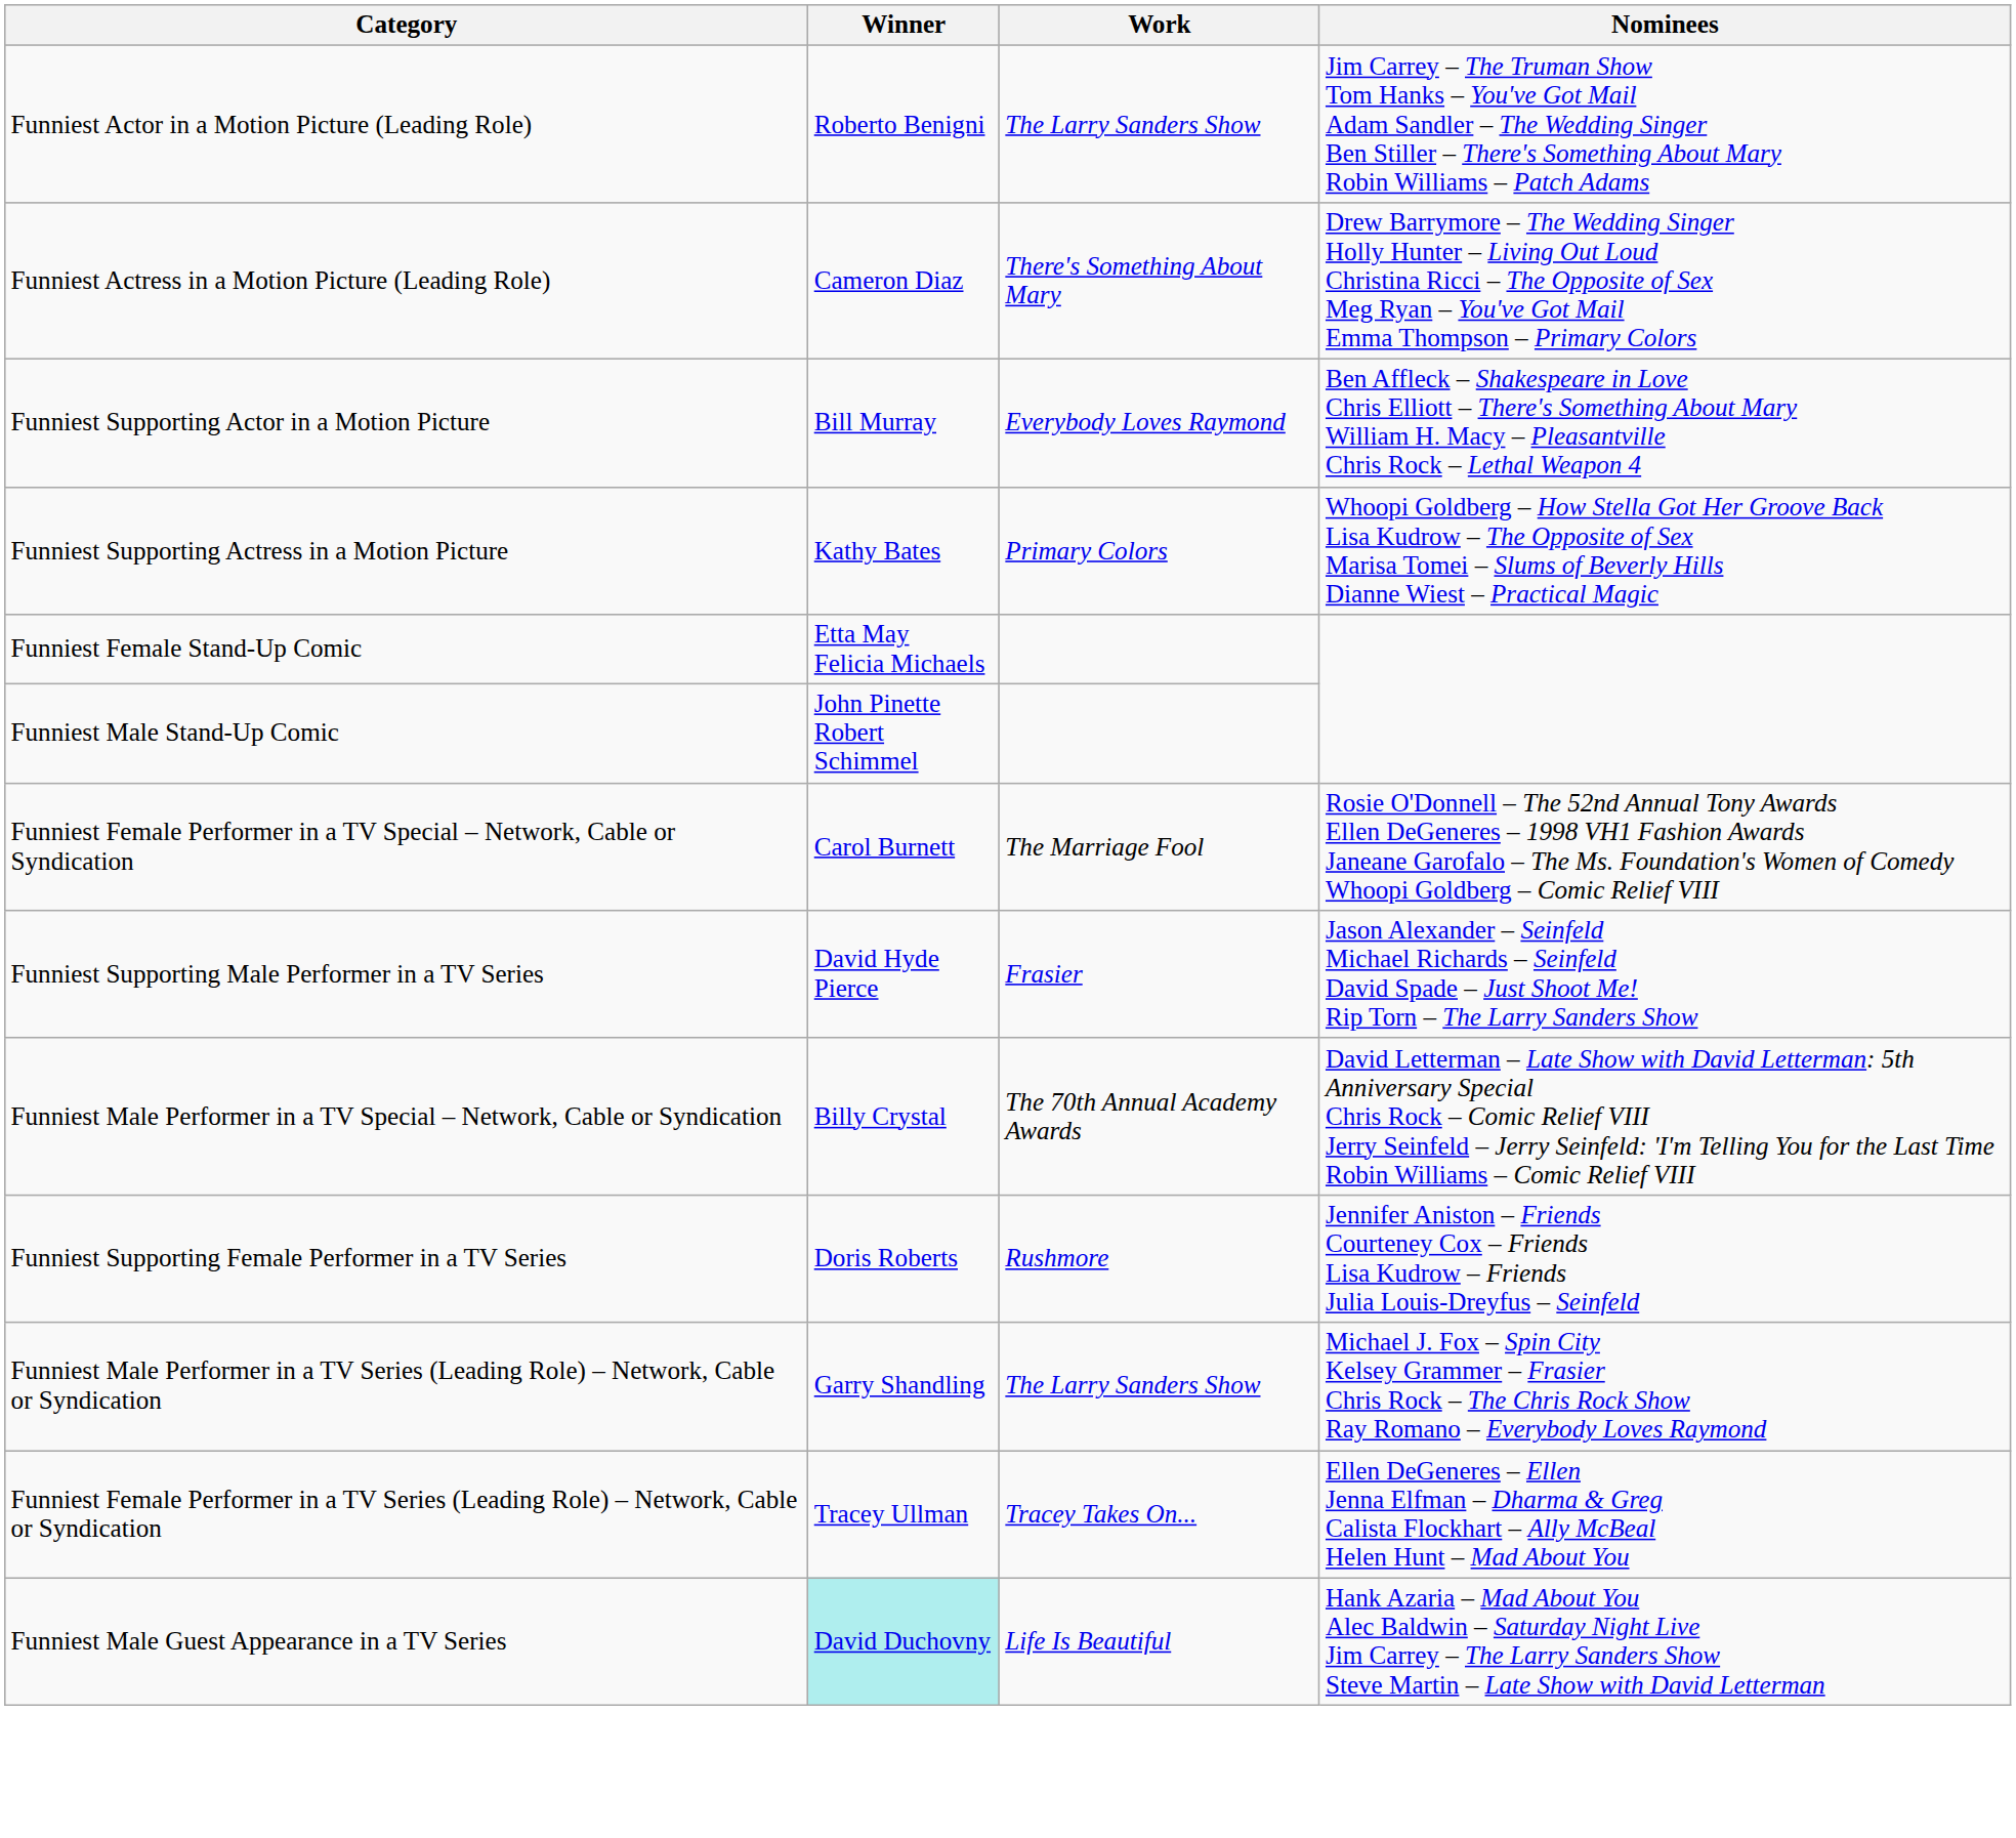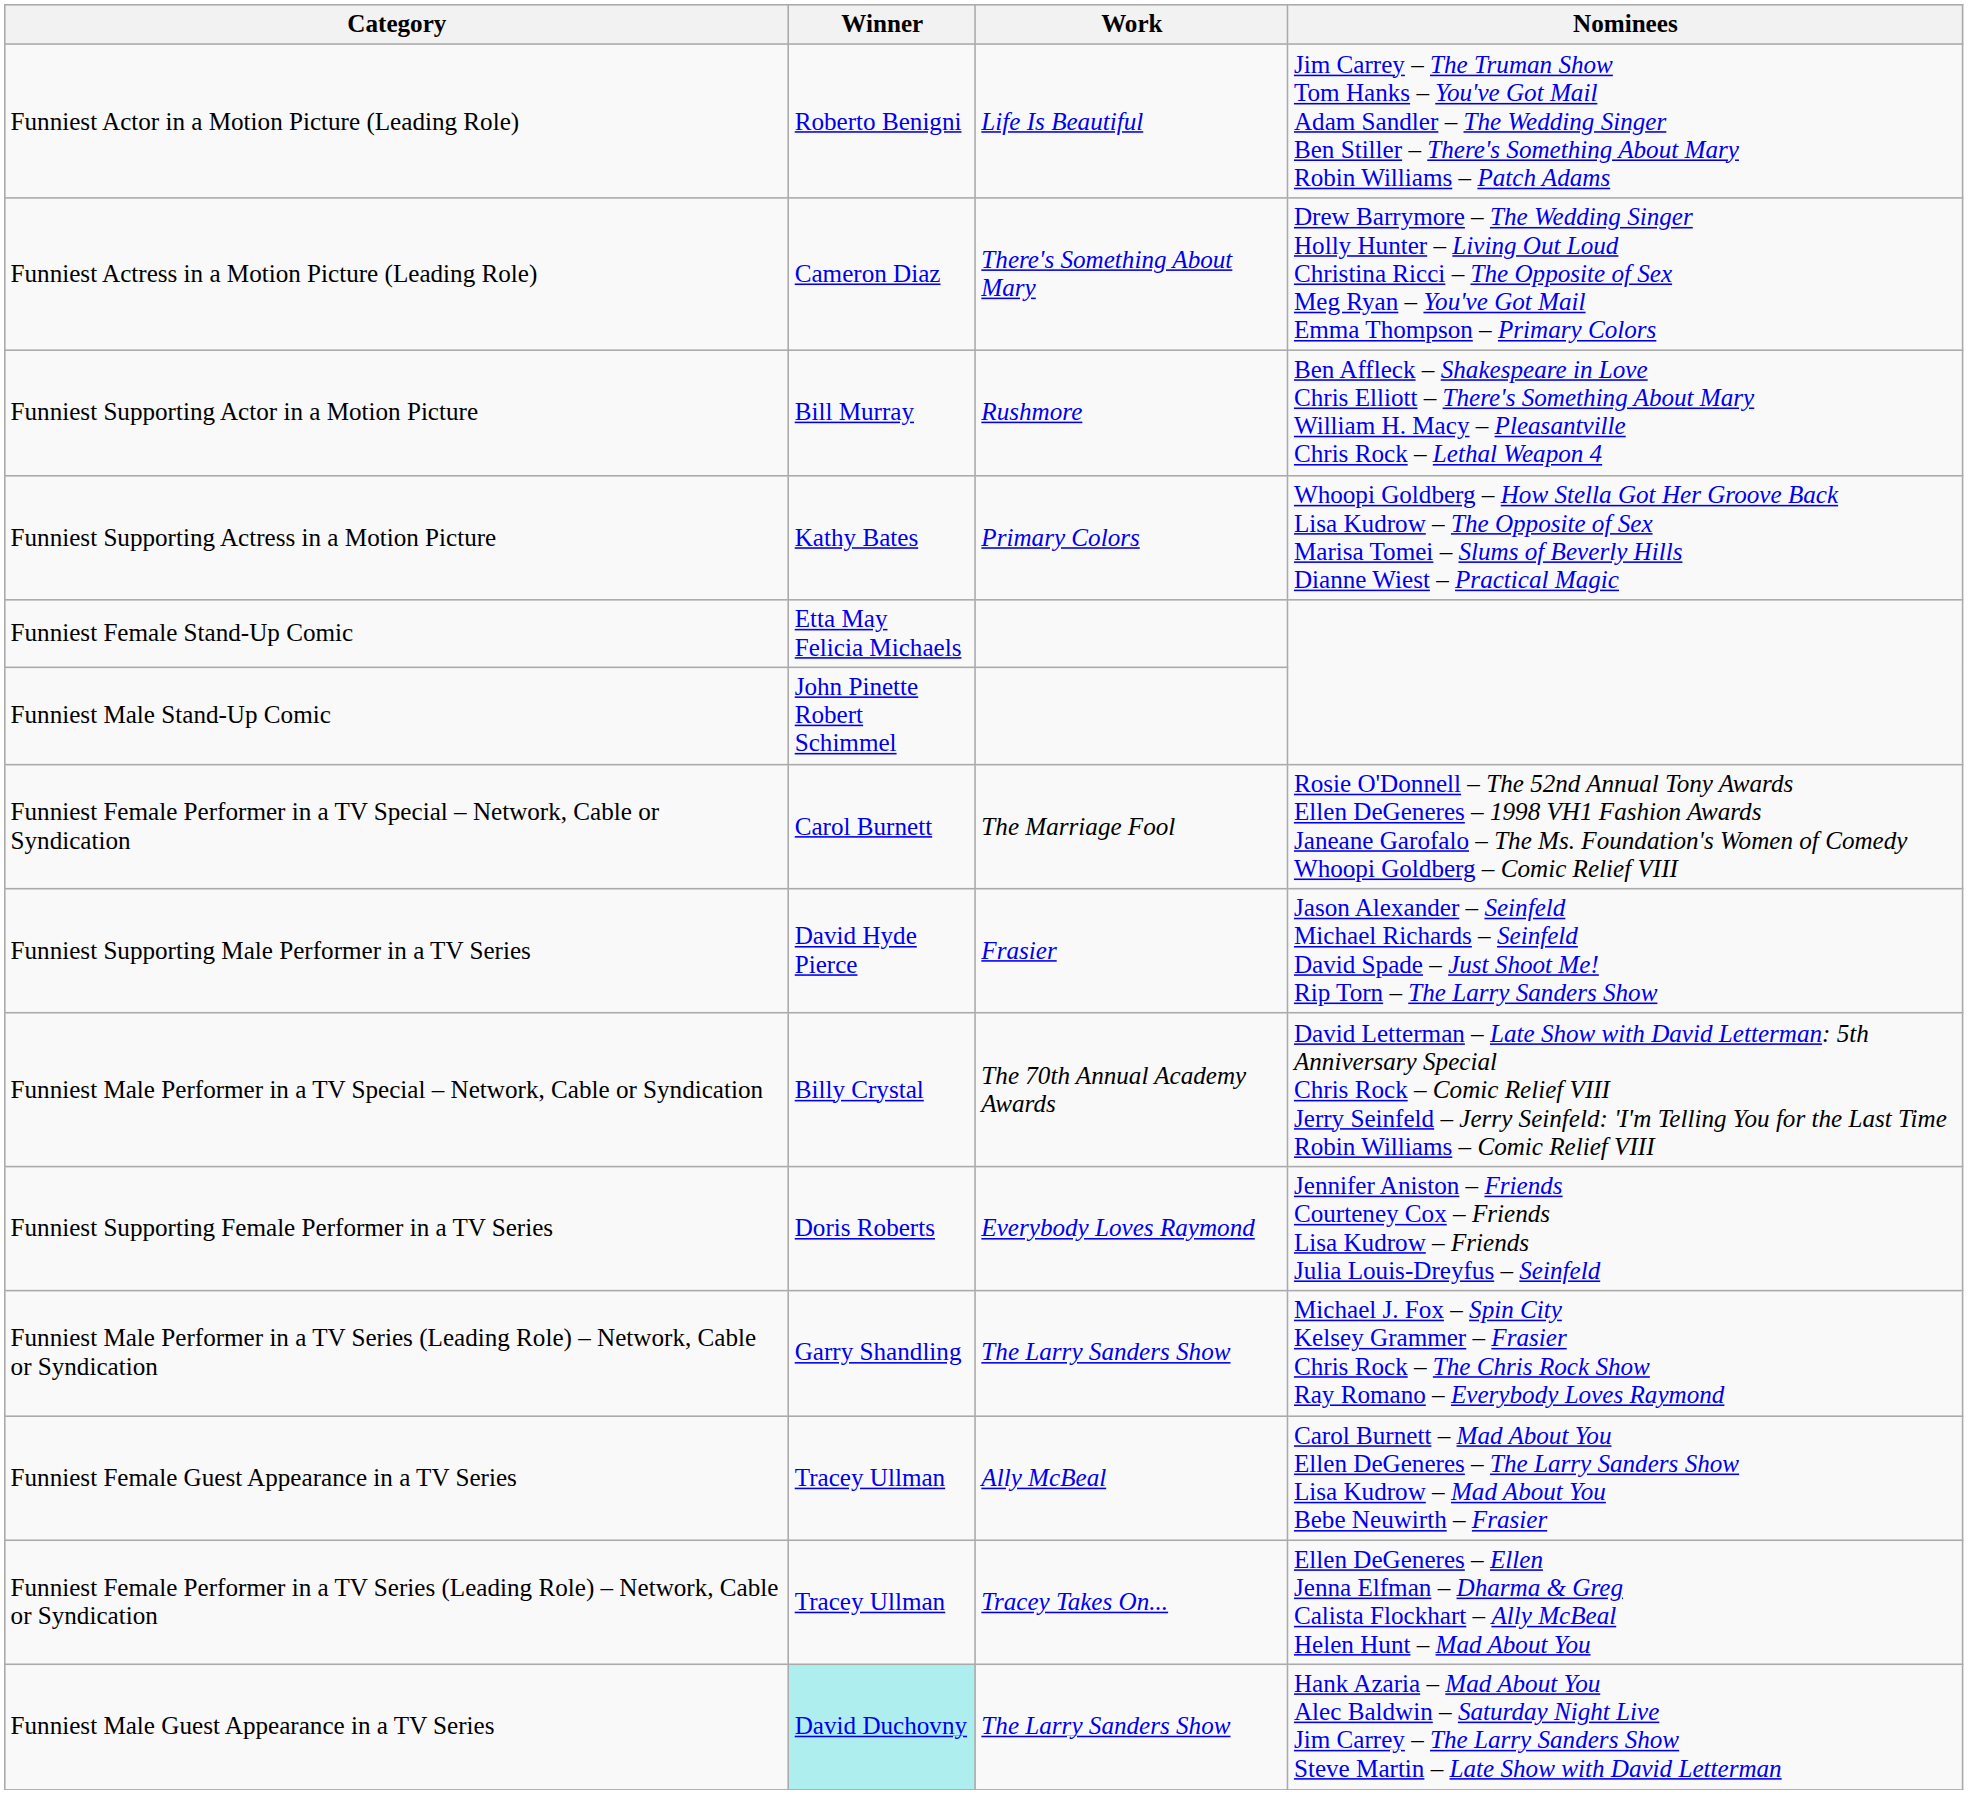 <table class="wikitable sortable">
 <tr>
 <th>Category</th>
 <th>Winner</th>
 <th>Work</th>
 <th class="unsortable">Nominees</th>
 </tr>
 <tr>
 <td>Funniest Actor in a Motion Picture (Leading Role)</td>
 <td><a href='#'>Roberto Benigni</a></td>
-<td><em><a href='#'>The Larry Sanders Show</a></em></td>
+<td><em><a href='#'>Life Is Beautiful</a></em></td>
 <td><a href='#'>Jim Carrey</a> – <em><a href='#'>The Truman Show</a></em><br> <a href='#'>Tom Hanks</a> – <em><a href='#'>You've Got Mail</a></em><br> <a href='#'>Adam Sandler</a> – <em><a href='#'>The Wedding Singer</a></em><br> <a href='#'>Ben Stiller</a> – <em><a href='#'>There's Something About Mary</a></em><br> <a href='#'>Robin Williams</a> – <em><a href='#'>Patch Adams</a></em></td>
 </tr>
 <tr>
 <td>Funniest Actress in a Motion Picture (Leading Role)</td>
 <td><a href='#'>Cameron Diaz</a></td>
 <td><em><a href='#'>There's Something About Mary</a></em></td>
 <td><a href='#'>Drew Barrymore</a> – <em><a href='#'>The Wedding Singer</a></em><br> <a href='#'>Holly Hunter</a> – <em><a href='#'>Living Out Loud</a></em><br> <a href='#'>Christina Ricci</a> – <em><a href='#'>The Opposite of Sex</a></em><br> <a href='#'>Meg Ryan</a> – <em><a href='#'>You've Got Mail</a></em><br> <a href='#'>Emma Thompson</a> – <em><a href='#'>Primary Colors</a></em></td>
 </tr>
 <tr>
 <td>Funniest Supporting Actor in a Motion Picture</td>
 <td><a href='#'>Bill Murray</a></td>
-<td><em><a href='#'>Everybody Loves Raymond</a></em></td>
+<td><em><a href='#'>Rushmore</a></em></td>
 <td><a href='#'>Ben Affleck</a> – <em><a href='#'>Shakespeare in Love</a></em><br> <a href='#'>Chris Elliott</a> – <em><a href='#'>There's Something About Mary</a></em><br> <a href='#'>William H. Macy</a> – <em><a href='#'>Pleasantville</a></em><br> <a href='#'>Chris Rock</a> – <em><a href='#'>Lethal Weapon 4</a></em></td>
 </tr>
 <tr>
 <td>Funniest Supporting Actress in a Motion Picture</td>
 <td><a href='#'>Kathy Bates</a></td>
 <td><em><a href='#'>Primary Colors</a></em></td>
 <td><a href='#'>Whoopi Goldberg</a> – <em><a href='#'>How Stella Got Her Groove Back</a></em><br> <a href='#'>Lisa Kudrow</a> – <em><a href='#'>The Opposite of Sex</a></em><br> <a href='#'>Marisa Tomei</a> – <em><a href='#'>Slums of Beverly Hills</a></em><br> <a href='#'>Dianne Wiest</a> – <em><a href='#'>Practical Magic</a></em></td>
 </tr>
 <tr>
 <td>Funniest Female Stand-Up Comic</td>
 <td><a href='#'>Etta May</a><br> <a href='#'>Felicia Michaels</a></td>
 <td></td>
 </tr>
 <tr>
 <td>Funniest Male Stand-Up Comic</td>
 <td><a href='#'>John Pinette</a><br> <a href='#'>Robert Schimmel</a></td>
 <td></td>
 </tr>
 <tr>
 <td>Funniest Female Performer in a TV Special – Network, Cable or Syndication</td>
 <td><a href='#'>Carol Burnett</a></td>
 <td><em>The Marriage Fool</em></td>
 <td><a href='#'>Rosie O'Donnell</a> – <em>The 52nd Annual Tony Awards</em><br> <a href='#'>Ellen DeGeneres</a> – <em>1998 VH1 Fashion Awards</em><br> <a href='#'>Janeane Garofalo</a> – <em>The Ms. Foundation's Women of Comedy</em><br> <a href='#'>Whoopi Goldberg</a> – <em>Comic Relief VIII</em></td>
 </tr>
 <tr>
 <td>Funniest Supporting Male Performer in a TV Series</td>
 <td><a href='#'>David Hyde Pierce</a></td>
 <td><em><a href='#'>Frasier</a></em></td>
 <td><a href='#'>Jason Alexander</a> – <em><a href='#'>Seinfeld</a></em><br> <a href='#'>Michael Richards</a> – <em><a href='#'>Seinfeld</a></em><br> <a href='#'>David Spade</a> – <em><a href='#'>Just Shoot Me!</a></em><br> <a href='#'>Rip Torn</a> – <em><a href='#'>The Larry Sanders Show</a></em></td>
 </tr>
 <tr>
 <td>Funniest Male Performer in a TV Special – Network, Cable or Syndication</td>
 <td><a href='#'>Billy Crystal</a></td>
 <td><em>The 70th Annual Academy Awards</em></td>
 <td><a href='#'>David Letterman</a> – <em><a href='#'>Late Show with David Letterman</a>: 5th Anniversary Special</em><br><a href='#'>Chris Rock</a> – <em>Comic Relief VIII</em><br> <a href='#'>Jerry Seinfeld</a> – <em>Jerry Seinfeld: 'I'm Telling You for the Last Time</em><br> <a href='#'>Robin Williams</a> – <em>Comic Relief VIII</em></td>
 </tr>
 <tr>
 <td>Funniest Supporting Female Performer in a TV Series</td>
 <td><a href='#'>Doris Roberts</a></td>
-<td><em><a href='#'>Rushmore</a></em></td>
+<td><em><a href='#'>Everybody Loves Raymond</a></em></td>
 <td><a href='#'>Jennifer Aniston</a> – <em><a href='#'>Friends</a></em><br> <a href='#'>Courteney Cox</a> – <em>Friends</em><br> <a href='#'>Lisa Kudrow</a> – <em>Friends</em><br> <a href='#'>Julia Louis-Dreyfus</a> – <em><a href='#'>Seinfeld</a></em></td>
 </tr>
 <tr>
 <td>Funniest Male Performer in a TV Series (Leading Role) – Network, Cable or Syndication</td>
 <td><a href='#'>Garry Shandling</a></td>
 <td><em><a href='#'>The Larry Sanders Show</a></em></td>
 <td><a href='#'>Michael J. Fox</a> – <em><a href='#'>Spin City</a></em><br> <a href='#'>Kelsey Grammer</a> – <em><a href='#'>Frasier</a></em><br> <a href='#'>Chris Rock</a> – <em><a href='#'>The Chris Rock Show</a></em><br> <a href='#'>Ray Romano</a> – <em><a href='#'>Everybody Loves Raymond</a></em></td>
+</tr>
+<tr>
+<td>Funniest Female Guest Appearance in a TV Series</td>
+<td><a href='#'>Tracey Ullman</a></td>
+<td><em><a href='#'>Ally McBeal</a></em></td>
+<td><a href='#'>Carol Burnett</a> – <em><a href='#'>Mad About You</a></em><br> <a href='#'>Ellen DeGeneres</a> – <em><a href='#'>The Larry Sanders Show</a></em><br> <a href='#'>Lisa Kudrow</a> – <em><a href='#'>Mad About You</a></em><br> <a href='#'>Bebe Neuwirth</a> – <em><a href='#'>Frasier</a></em></td>
 </tr>
 <tr>
 <td>Funniest Female Performer in a TV Series (Leading Role) – Network, Cable or Syndication</td>
 <td><a href='#'>Tracey Ullman</a></td>
 <td><em><a href='#'>Tracey Takes On...</a></em></td>
 <td><a href='#'>Ellen DeGeneres</a> – <em><a href='#'>Ellen</a></em><br> <a href='#'>Jenna Elfman</a> – <em><a href='#'>Dharma & Greg</a></em><br> <a href='#'>Calista Flockhart</a> – <em><a href='#'>Ally McBeal</a></em><br> <a href='#'>Helen Hunt</a> – <em><a href='#'>Mad About You</a></em></td>
 </tr>
 <tr>
 <td>Funniest Male Guest Appearance in a TV Series</td>
 <td style="background: paleturquoise;"><a href='#'>David Duchovny</a></td>
-<td><em><a href='#'>Life Is Beautiful</a></em></td>
+<td><em><a href='#'>The Larry Sanders Show</a></em></td>
 <td><a href='#'>Hank Azaria</a> – <em><a href='#'>Mad About You</a></em><br> <a href='#'>Alec Baldwin</a> – <em><a href='#'>Saturday Night Live</a></em><br> <a href='#'>Jim Carrey</a> – <em><a href='#'>The Larry Sanders Show</a></em><br> <a href='#'>Steve Martin</a> – <em><a href='#'>Late Show with David Letterman</a></em></td>
 </tr>
 </table>
